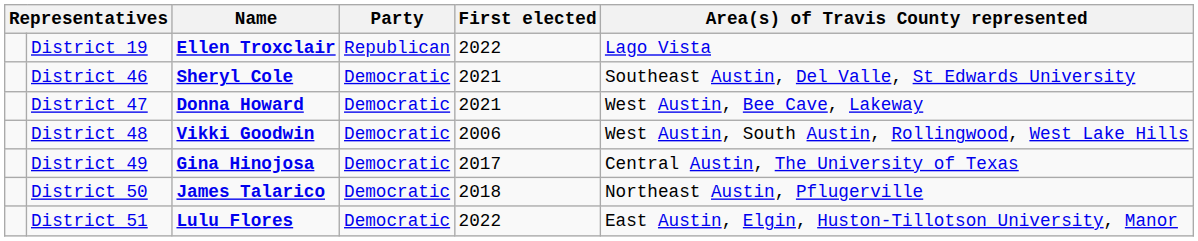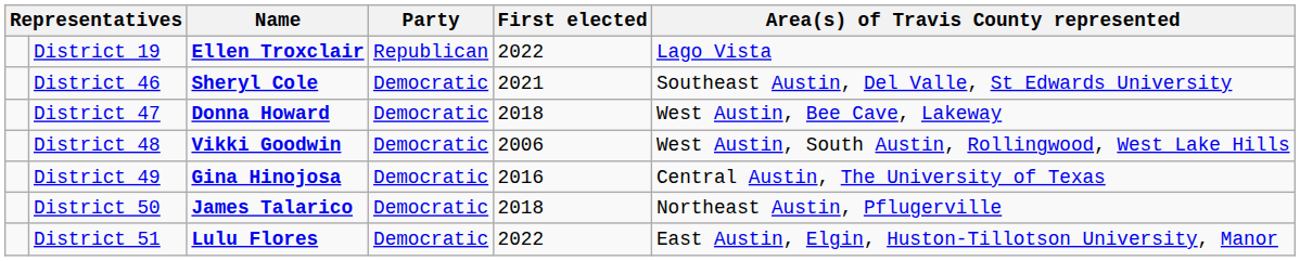 <table class="wikitable sortable">
 <tr>
 <th colspan="2">Representatives</th>
 <th>Name</th>
 <th>Party</th>
 <th>First elected</th>
 <th>Area(s) of Travis County represented</th>
 </tr>
 <tr>
 <td> </td>
 <td><a href='#'>District 19</a></td>
 <td><strong><a href='#'>Ellen Troxclair</a></strong></td>
 <td><a href='#'>Republican</a></td>
 <td>2022</td>
 <td><a href='#'>Lago Vista</a></td>
 </tr>
 <tr>
 <td> </td>
 <td><a href='#'>District 46</a></td>
 <td><strong><a href='#'>Sheryl Cole</a></strong></td>
 <td><a href='#'>Democratic</a></td>
 <td>2021</td>
 <td>Southeast <a href='#'>Austin</a>, <a href='#'>Del Valle</a>, <a href='#'>St Edwards University</a></td>
 </tr>
 <tr>
 <td> </td>
 <td><a href='#'>District 47</a></td>
 <td><strong><a href='#'>Donna Howard</a></strong></td>
 <td><a href='#'>Democratic</a></td>
-<td>2021</td>
+<td>2018</td>
 <td>West <a href='#'>Austin</a>, <a href='#'>Bee Cave</a>, <a href='#'>Lakeway</a></td>
 </tr>
 <tr>
 <td> </td>
 <td><a href='#'>District 48</a></td>
 <td><strong><a href='#'>Vikki Goodwin</a></strong></td>
 <td><a href='#'>Democratic</a></td>
 <td>2006</td>
 <td>West <a href='#'>Austin</a>, South <a href='#'>Austin</a>, <a href='#'>Rollingwood</a>, <a href='#'>West Lake Hills</a></td>
 </tr>
 <tr>
 <td> </td>
 <td><a href='#'>District 49</a></td>
 <td><strong><a href='#'>Gina Hinojosa</a></strong></td>
 <td><a href='#'>Democratic</a></td>
-<td>2017</td>
+<td>2016</td>
 <td>Central <a href='#'>Austin</a>, <a href='#'>The University of Texas</a></td>
 </tr>
 <tr>
 <td> </td>
 <td><a href='#'>District 50</a></td>
 <td><strong><a href='#'>James Talarico</a></strong></td>
 <td><a href='#'>Democratic</a></td>
 <td>2018</td>
 <td>Northeast <a href='#'>Austin</a>, <a href='#'>Pflugerville</a></td>
 </tr>
 <tr>
 <td> </td>
 <td><a href='#'>District 51</a></td>
 <td><strong><a href='#'>Lulu Flores</a></strong></td>
 <td><a href='#'>Democratic</a></td>
 <td>2022</td>
 <td>East <a href='#'>Austin</a>, <a href='#'>Elgin</a>, <a href='#'>Huston-Tillotson University</a>, <a href='#'>Manor</a></td>
 </tr>
 </table>
